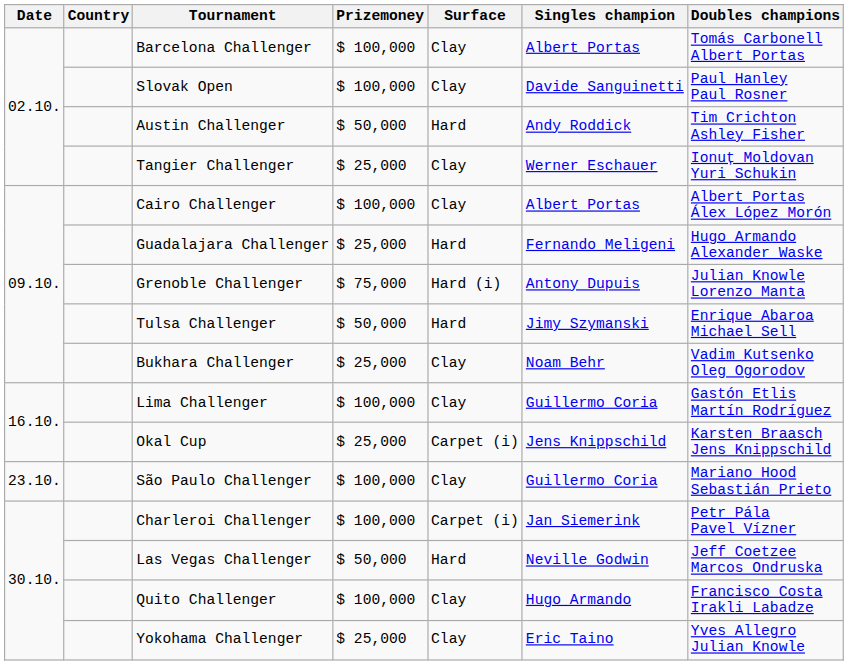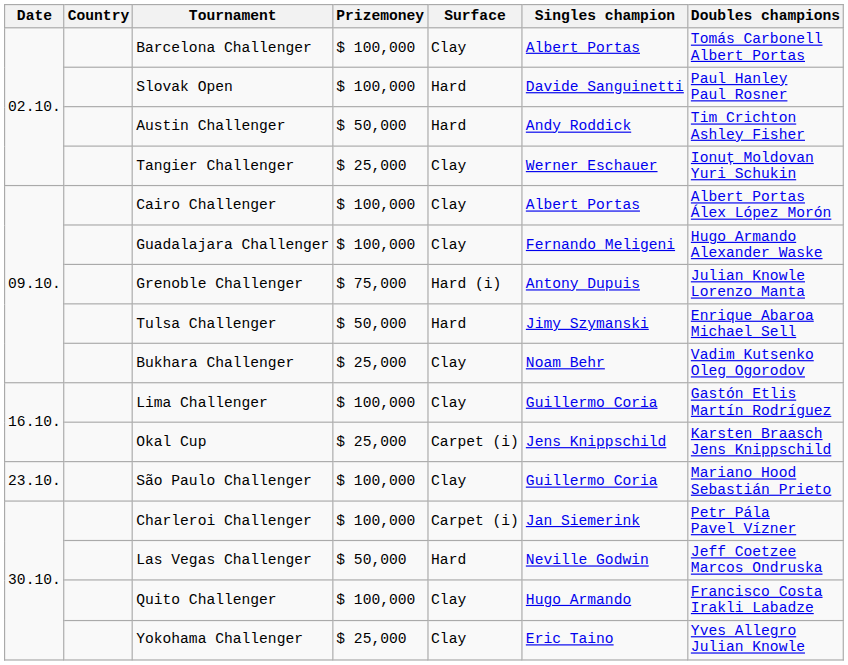 <table class="sortable wikitable" style=font-size:97%>
 <tr>
 <th>Date</th>
 <th>Country</th>
 <th>Tournament</th>
 <th>Prizemoney</th>
 <th>Surface</th>
 <th>Singles champion</th>
 <th>Doubles champions</th>
 </tr>
 <tr>
 <td rowspan="4">02.10.</td>
 <td></td>
 <td>Barcelona Challenger</td>
 <td>$ 100,000</td>
 <td>Clay</td>
 <td> <a href='#'>Albert Portas</a></td>
 <td> <a href='#'>Tomás Carbonell</a><br> <a href='#'>Albert Portas</a></td>
 </tr>
 <tr>
 <td></td>
 <td>Slovak Open</td>
 <td>$ 100,000</td>
-<td>Clay</td>
+<td>Hard</td>
 <td> <a href='#'>Davide Sanguinetti</a></td>
 <td> <a href='#'>Paul Hanley</a><br>  <a href='#'>Paul Rosner</a></td>
 </tr>
 <tr>
 <td></td>
 <td>Austin Challenger</td>
 <td>$ 50,000</td>
 <td>Hard</td>
 <td> <a href='#'>Andy Roddick</a></td>
 <td> <a href='#'>Tim Crichton</a><br> <a href='#'>Ashley Fisher</a></td>
 </tr>
 <tr>
 <td></td>
 <td>Tangier Challenger</td>
 <td>$ 25,000</td>
 <td>Clay</td>
 <td> <a href='#'>Werner Eschauer</a></td>
 <td> <a href='#'>Ionuț Moldovan</a><br> <a href='#'>Yuri Schukin</a></td>
 </tr>
 <tr>
 <td rowspan="5">09.10.</td>
 <td></td>
 <td>Cairo Challenger</td>
 <td>$ 100,000</td>
 <td>Clay</td>
 <td> <a href='#'>Albert Portas</a></td>
 <td> <a href='#'>Albert Portas</a><br> <a href='#'>Álex López Morón</a></td>
 </tr>
 <tr>
 <td></td>
 <td>Guadalajara Challenger</td>
-<td>$ 25,000</td>
-<td>Hard</td>
+<td>$ 100,000</td>
+<td>Clay</td>
 <td> <a href='#'>Fernando Meligeni</a></td>
 <td> <a href='#'>Hugo Armando</a><br> <a href='#'>Alexander Waske</a></td>
 </tr>
 <tr>
 <td></td>
 <td>Grenoble Challenger</td>
 <td>$ 75,000</td>
 <td>Hard (i)</td>
 <td> <a href='#'>Antony Dupuis</a></td>
 <td> <a href='#'>Julian Knowle</a><br> <a href='#'>Lorenzo Manta</a></td>
 </tr>
 <tr>
 <td></td>
 <td>Tulsa Challenger</td>
 <td>$ 50,000</td>
 <td>Hard</td>
 <td> <a href='#'>Jimy Szymanski</a></td>
 <td> <a href='#'>Enrique Abaroa</a><br> <a href='#'>Michael Sell</a></td>
 </tr>
 <tr>
 <td></td>
 <td>Bukhara Challenger</td>
 <td>$ 25,000</td>
 <td>Clay</td>
 <td> <a href='#'>Noam Behr</a></td>
 <td> <a href='#'>Vadim Kutsenko</a><br> <a href='#'>Oleg Ogorodov</a></td>
 </tr>
 <tr>
 <td rowspan="2">16.10.</td>
 <td></td>
 <td>Lima Challenger</td>
 <td>$ 100,000</td>
 <td>Clay</td>
 <td> <a href='#'>Guillermo Coria</a></td>
 <td> <a href='#'>Gastón Etlis</a><br> <a href='#'>Martín Rodríguez</a></td>
 </tr>
 <tr>
 <td></td>
 <td>Okal Cup</td>
 <td>$ 25,000</td>
 <td>Carpet (i)</td>
 <td> <a href='#'>Jens Knippschild</a></td>
 <td> <a href='#'>Karsten Braasch</a><br> <a href='#'>Jens Knippschild</a></td>
 </tr>
 <tr>
 <td>23.10.</td>
 <td></td>
 <td>São Paulo Challenger</td>
 <td>$ 100,000</td>
 <td>Clay</td>
 <td> <a href='#'>Guillermo Coria</a></td>
 <td> <a href='#'>Mariano Hood</a><br> <a href='#'>Sebastián Prieto</a></td>
 </tr>
 <tr>
 <td rowspan="4">30.10.</td>
 <td></td>
 <td>Charleroi Challenger</td>
 <td>$ 100,000</td>
 <td>Carpet (i)</td>
 <td> <a href='#'>Jan Siemerink</a></td>
 <td> <a href='#'>Petr Pála</a><br> <a href='#'>Pavel Vízner</a></td>
 </tr>
 <tr>
 <td></td>
 <td>Las Vegas Challenger</td>
 <td>$ 50,000</td>
 <td>Hard</td>
 <td> <a href='#'>Neville Godwin</a></td>
 <td> <a href='#'>Jeff Coetzee</a><br> <a href='#'>Marcos Ondruska</a></td>
 </tr>
 <tr>
 <td></td>
 <td>Quito Challenger</td>
 <td>$ 100,000</td>
 <td>Clay</td>
 <td> <a href='#'>Hugo Armando</a></td>
 <td> <a href='#'>Francisco Costa</a> <br>  <a href='#'>Irakli Labadze</a></td>
 </tr>
 <tr>
 <td></td>
 <td>Yokohama Challenger</td>
 <td>$ 25,000</td>
 <td>Clay</td>
 <td> <a href='#'>Eric Taino</a></td>
 <td> <a href='#'>Yves Allegro</a><br> <a href='#'>Julian Knowle</a></td>
 </tr>
 </table>
